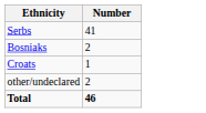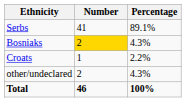 <table class="wikitable">
 <tr>
 <th width="100px">Ethnicity</th>
 <th width="80px">Number</th>
+<th width="80px">Percentage</th>
 </tr>
 <tr>
 <td><a href='#'>Serbs</a></td>
 <td>41</td>
+<td>89.1%</td>
 </tr>
 <tr>
 <td><a href='#'>Bosniaks</a></td>
-<td>2</td>
+<td style="background: gold;">2</td>
+<td>4.3%</td>
 </tr>
 <tr>
 <td><a href='#'>Croats</a></td>
 <td>1</td>
+<td>2.2%</td>
 </tr>
 <tr>
 <td>other/undeclared</td>
 <td>2</td>
+<td>4.3%</td>
 </tr>
 <tr>
 <td><strong>Total</strong></td>
 <td><strong>46</strong></td>
+<td><strong>100%</strong></td>
 </tr>
 </table>
